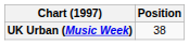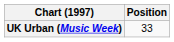 <table class="wikitable plainrowheaders" style="text-align:center">
 <tr>
 <th>Chart (1997)</th>
 <th>Position</th>
 </tr>
 <tr>
 <th scope="row">UK Urban (<em><a href='#'>Music Week</a></em>)</th>
-<td>38</td>
+<td>33</td>
 </tr>
 </table>
